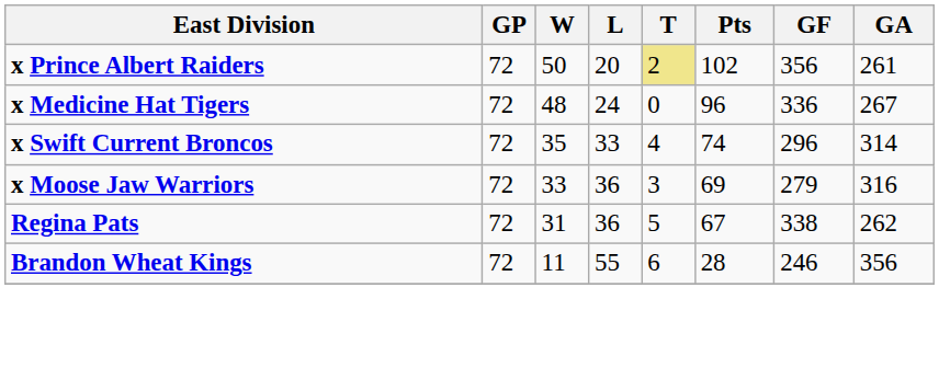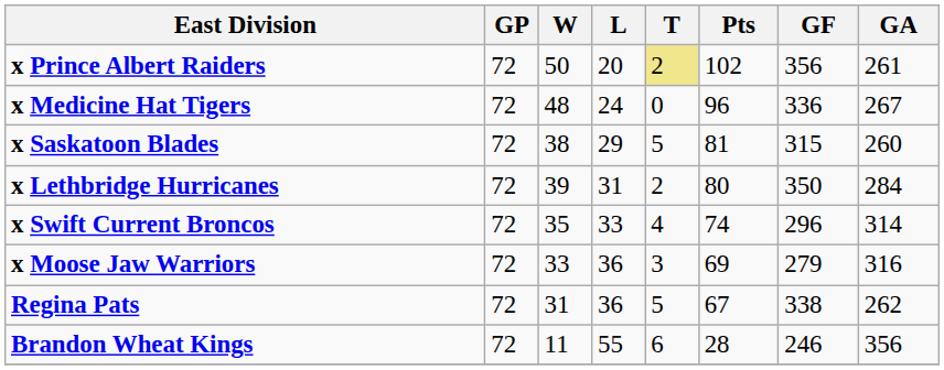 <table class="wikitable">
 <tr>
 <th width="45%">East Division</th>
 <th width="5%">GP</th>
 <th width="5%">W</th>
 <th width="5%">L</th>
 <th width="5%">T</th>
 <th width="7.5%">Pts</th>
 <th width="7.5%">GF</th>
 <th width="7.5%">GA</th>
 </tr>
 <tr>
 <td><strong>x <a href='#'>Prince Albert Raiders</a></strong></td>
 <td>72</td>
 <td>50</td>
 <td>20</td>
 <td style="background: khaki;">2</td>
 <td>102</td>
 <td>356</td>
 <td>261</td>
 </tr>
 <tr>
 <td><strong>x <a href='#'>Medicine Hat Tigers</a></strong></td>
 <td>72</td>
 <td>48</td>
 <td>24</td>
 <td>0</td>
 <td>96</td>
 <td>336</td>
 <td>267</td>
+</tr>
+<tr>
+<td><strong>x <a href='#'>Saskatoon Blades</a></strong></td>
+<td>72</td>
+<td>38</td>
+<td>29</td>
+<td>5</td>
+<td>81</td>
+<td>315</td>
+<td>260</td>
+</tr>
+<tr>
+<td><strong>x <a href='#'>Lethbridge Hurricanes</a></strong></td>
+<td>72</td>
+<td>39</td>
+<td>31</td>
+<td>2</td>
+<td>80</td>
+<td>350</td>
+<td>284</td>
 </tr>
 <tr>
 <td><strong>x <a href='#'>Swift Current Broncos</a></strong></td>
 <td>72</td>
 <td>35</td>
 <td>33</td>
 <td>4</td>
 <td>74</td>
 <td>296</td>
 <td>314</td>
 </tr>
 <tr>
 <td><strong>x <a href='#'>Moose Jaw Warriors</a></strong></td>
 <td>72</td>
 <td>33</td>
 <td>36</td>
 <td>3</td>
 <td>69</td>
 <td>279</td>
 <td>316</td>
 </tr>
 <tr>
 <td><strong><a href='#'>Regina Pats</a></strong></td>
 <td>72</td>
 <td>31</td>
 <td>36</td>
 <td>5</td>
 <td>67</td>
 <td>338</td>
 <td>262</td>
 </tr>
 <tr>
 <td><strong><a href='#'>Brandon Wheat Kings</a></strong></td>
 <td>72</td>
 <td>11</td>
 <td>55</td>
 <td>6</td>
 <td>28</td>
 <td>246</td>
 <td>356</td>
 </tr>
 <tr>
 </tr>
 </table>
